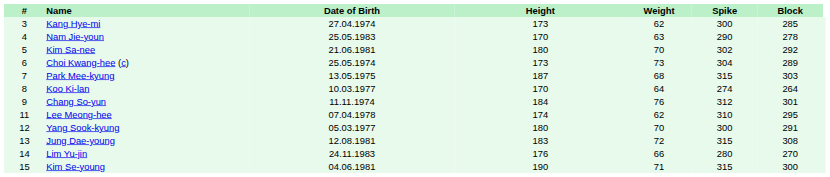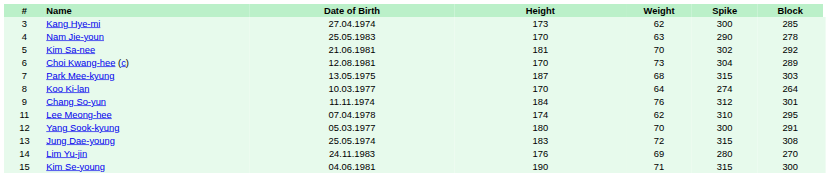 <table border=0 cellpadding=2 cellspacing=0 style="text-align:center; font-size:90%;" width=100%>
 <tr bgcolor=#BBF0C9>
 <th width=5%>#</th>
 <th width=25% align=left>Name</th>
 <th width=25%>Date of Birth</th>
 <th width=21%>Height</th>
 <th width=8%>Weight</th>
 <th width=8%>Spike</th>
 <th width=8%>Block</th>
 </tr>
 <tr bgcolor=#E7FAEC>
 <td>3</td>
 <td align=left><a href='#'>Kang Hye-mi</a></td>
 <td>27.04.1974</td>
 <td>173</td>
 <td>62</td>
 <td>300</td>
 <td>285</td>
 <td></td>
 </tr>
 <tr bgcolor=#E7FAEC>
 <td>4</td>
 <td align=left><a href='#'>Nam Jie-youn</a></td>
 <td>25.05.1983</td>
 <td>170</td>
 <td>63</td>
 <td>290</td>
 <td>278</td>
 <td></td>
 </tr>
 <tr bgcolor=#E7FAEC>
 <td>5</td>
 <td align=left><a href='#'>Kim Sa-nee</a></td>
 <td>21.06.1981</td>
-<td>180</td>
+<td>181</td>
 <td>70</td>
 <td>302</td>
 <td>292</td>
 <td></td>
 </tr>
 <tr bgcolor=#E7FAEC>
 <td>6</td>
 <td align=left><a href='#'>Choi Kwang-hee</a> (<a href='#'>c</a>)</td>
-<td>25.05.1974</td>
-<td>173</td>
+<td>12.08.1981</td>
+<td>170</td>
 <td>73</td>
 <td>304</td>
 <td>289</td>
 <td></td>
 </tr>
 <tr bgcolor=#E7FAEC>
 <td>7</td>
 <td align=left><a href='#'>Park Mee-kyung</a></td>
 <td>13.05.1975</td>
 <td>187</td>
 <td>68</td>
 <td>315</td>
 <td>303</td>
 <td></td>
 </tr>
 <tr bgcolor=#E7FAEC>
 <td>8</td>
 <td align=left><a href='#'>Koo Ki-lan</a></td>
 <td>10.03.1977</td>
 <td>170</td>
 <td>64</td>
 <td>274</td>
 <td>264</td>
 <td></td>
 </tr>
 <tr bgcolor=#E7FAEC>
 <td>9</td>
 <td align=left><a href='#'>Chang So-yun</a></td>
 <td>11.11.1974</td>
 <td>184</td>
 <td>76</td>
 <td>312</td>
 <td>301</td>
 <td></td>
 </tr>
 <tr bgcolor=#E7FAEC>
 <td>11</td>
 <td align=left><a href='#'>Lee Meong-hee</a></td>
 <td>07.04.1978</td>
 <td>174</td>
 <td>62</td>
 <td>310</td>
 <td>295</td>
 <td></td>
 </tr>
 <tr bgcolor=#E7FAEC>
 <td>12</td>
 <td align=left><a href='#'>Yang Sook-kyung</a></td>
 <td>05.03.1977</td>
 <td>180</td>
 <td>70</td>
 <td>300</td>
 <td>291</td>
 <td></td>
 </tr>
 <tr bgcolor=#E7FAEC>
 <td>13</td>
 <td align=left><a href='#'>Jung Dae-young</a></td>
-<td>12.08.1981</td>
+<td>25.05.1974</td>
 <td>183</td>
 <td>72</td>
 <td>315</td>
 <td>308</td>
 <td></td>
 </tr>
 <tr bgcolor=#E7FAEC>
 <td>14</td>
 <td align=left><a href='#'>Lim Yu-jin</a></td>
 <td>24.11.1983</td>
 <td>176</td>
-<td>66</td>
+<td>69</td>
 <td>280</td>
 <td>270</td>
 <td></td>
 </tr>
 <tr bgcolor=#E7FAEC>
 <td>15</td>
 <td align=left><a href='#'>Kim Se-young</a></td>
 <td>04.06.1981</td>
 <td>190</td>
 <td>71</td>
 <td>315</td>
 <td>300</td>
 <td></td>
 </tr>
 </table>
